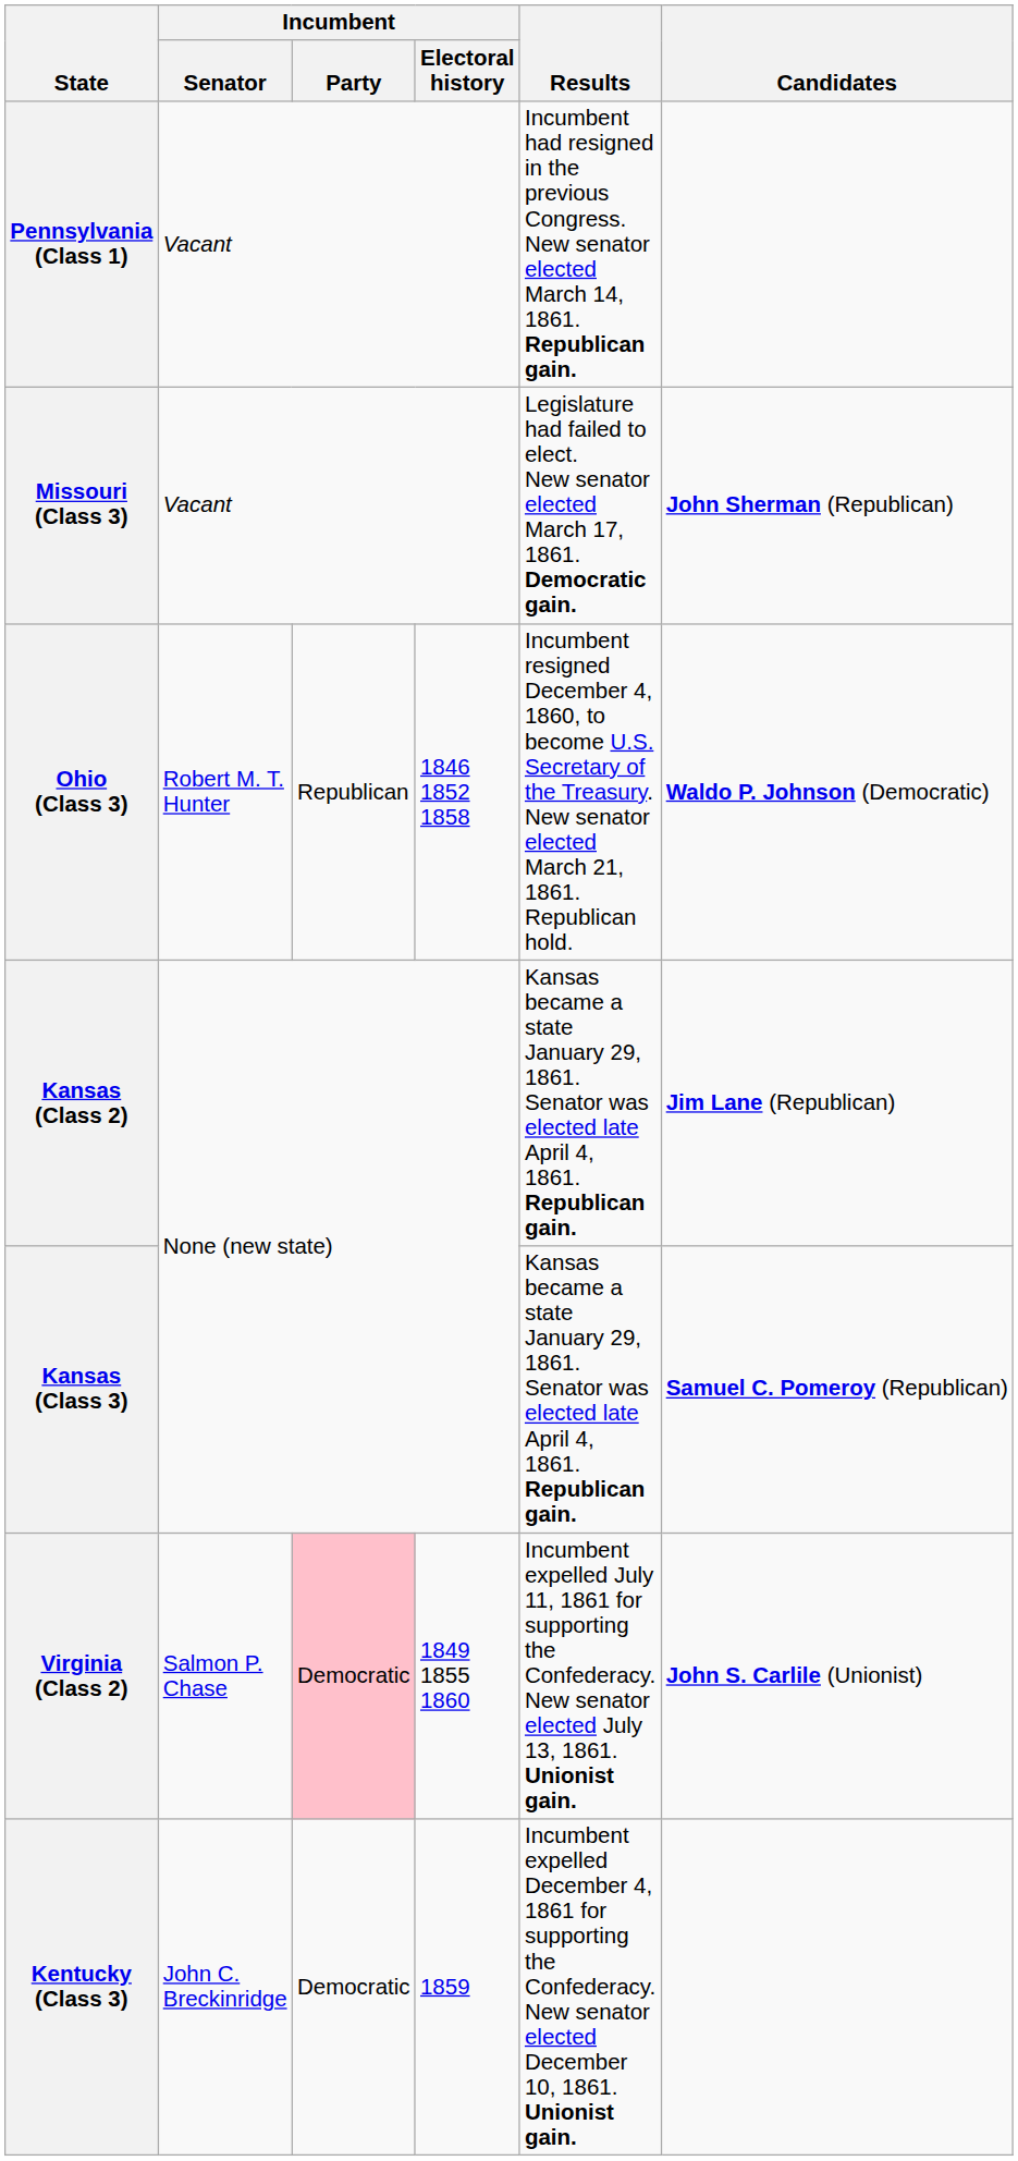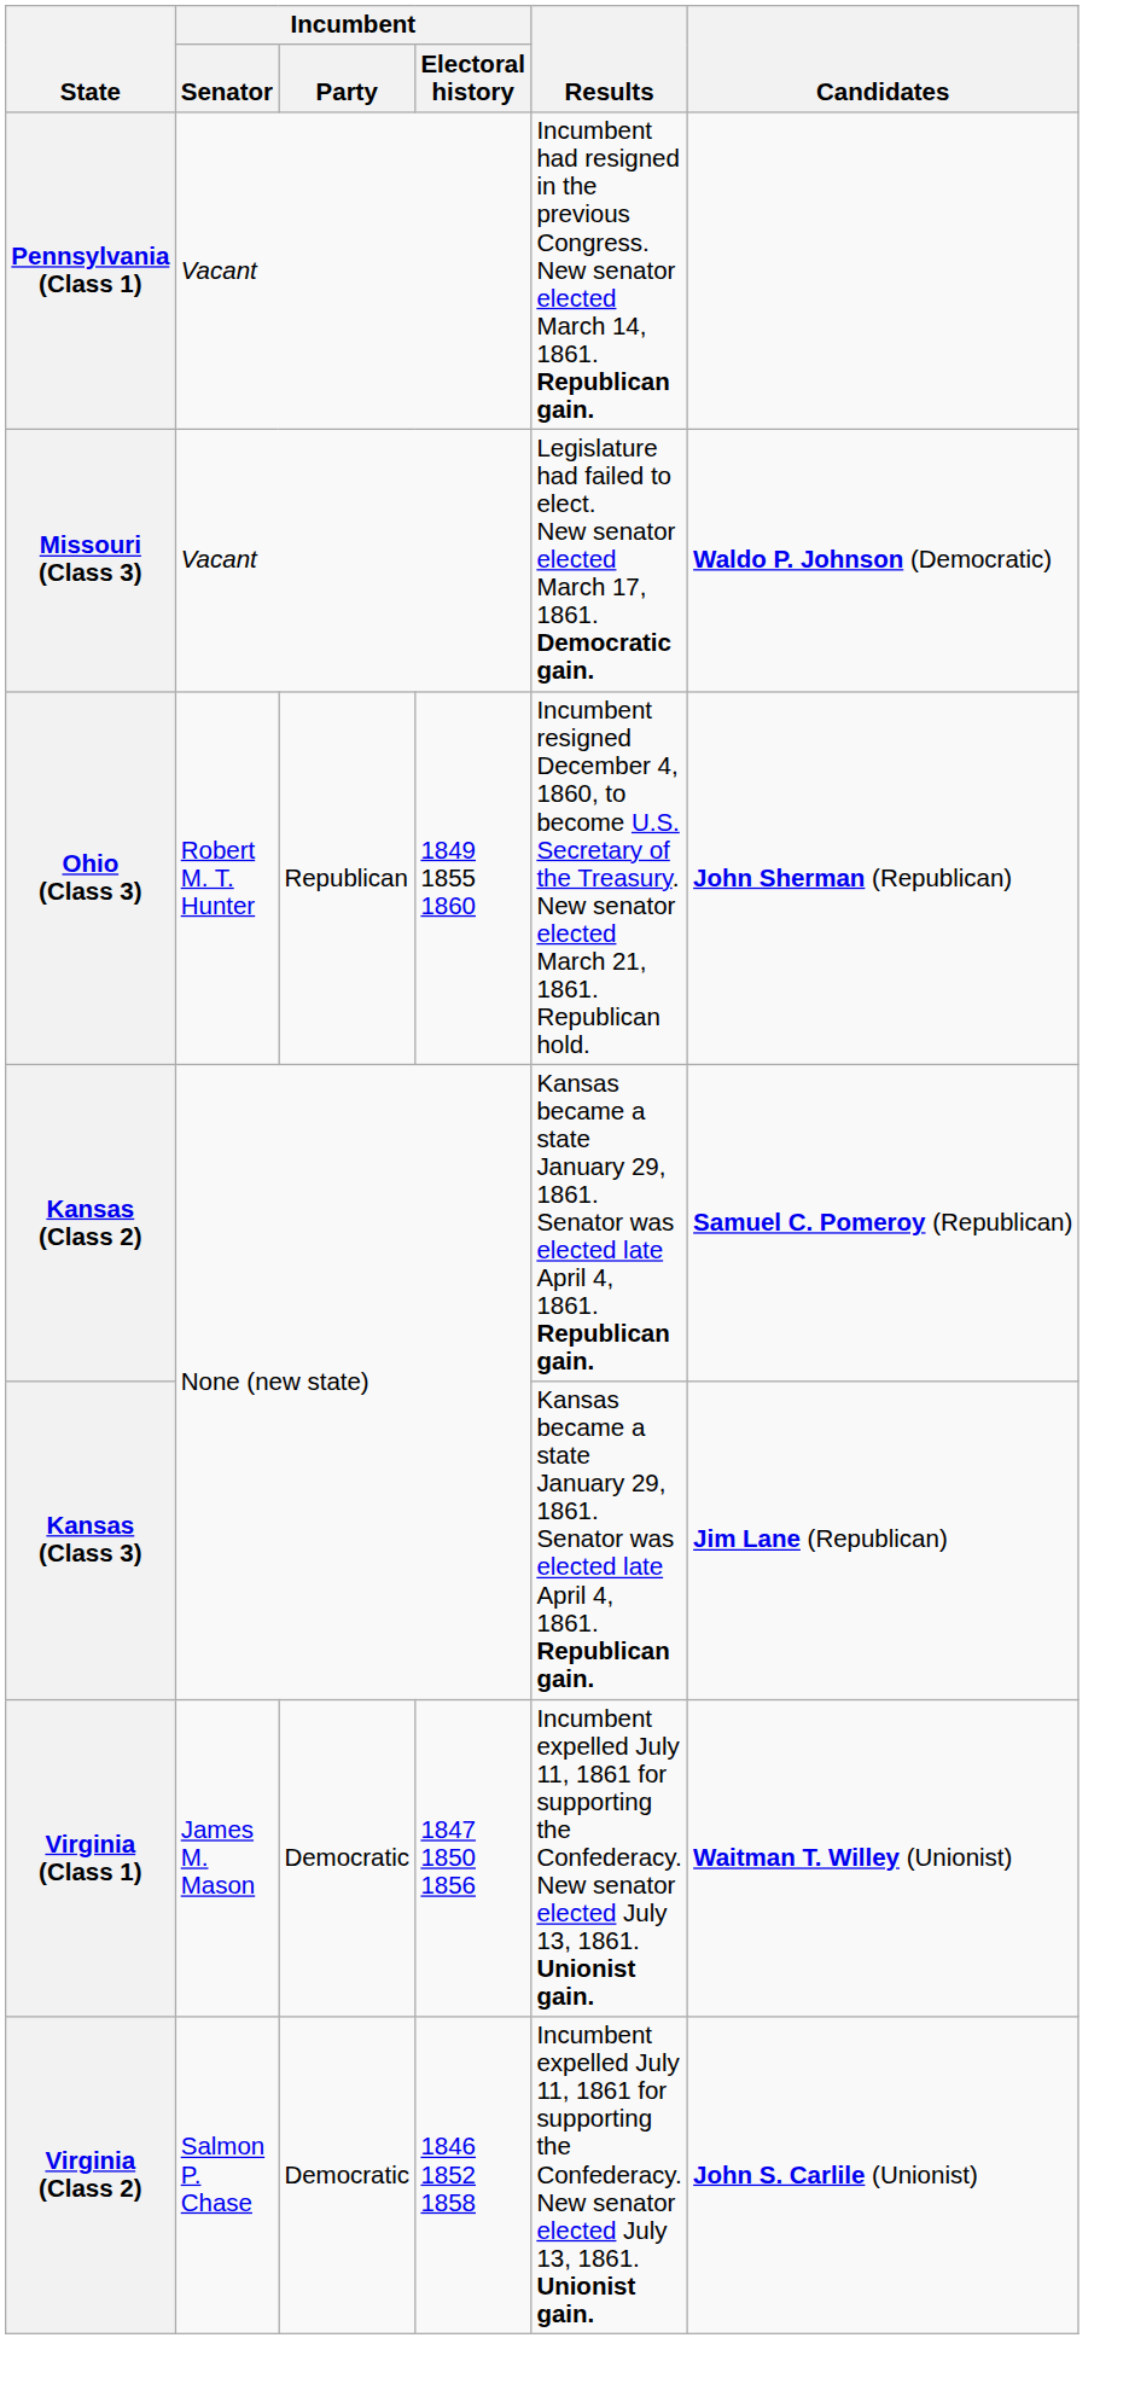 <table class=wikitable>
 <tr valign=bottom>
 <th rowspan=2>State</th>
 <th colspan=3>Incumbent</th>
 <th rowspan=2>Results</th>
 <th rowspan=2>Candidates</th>
 </tr>
 <tr valign=bottom>
 <th>Senator</th>
 <th>Party</th>
 <th>Electoral history</th>
 </tr>
 <tr>
 <th><a href='#'>Pennsylvania</a><br>(Class 1)</th>
 <td colspan=3><em>Vacant</em></td>
 <td>Incumbent had resigned in the previous Congress.<br>New senator <a href='#'>elected</a> March 14, 1861.<br><strong>Republican gain.</strong></td>
 <td nowrap></td>
 </tr>
 <tr>
 <th><a href='#'>Missouri</a><br>(Class 3)</th>
 <td colspan=3><em>Vacant</em></td>
 <td>Legislature had failed to elect.<br>New senator <a href='#'>elected</a> March 17, 1861.<br><strong>Democratic gain.</strong></td>
-<td nowrap><strong> <a href='#'>John Sherman</a></strong> (Republican)<br></td>
+<td nowrap><strong> <a href='#'>Waldo P. Johnson</a></strong> (Democratic)<br></td>
 </tr>
 <tr>
 <th><a href='#'>Ohio</a><br>(Class 3)</th>
 <td><a href='#'>Robert M. T. Hunter</a></td>
 <td>Republican</td>
-<td nowrap><a href='#'>1846</a><br><a href='#'>1852</a><br><a href='#'>1858</a></td>
+<td nowrap><a href='#'>1849</a><br>1855 <br><a href='#'>1860</a></td>
 <td>Incumbent resigned December 4, 1860, to become <a href='#'>U.S. Secretary of the Treasury</a>.<br>New senator <a href='#'>elected</a> March 21, 1861.<br>Republican hold.</td>
-<td nowrap><strong> <a href='#'>Waldo P. Johnson</a></strong> (Democratic)<br></td>
+<td nowrap><strong> <a href='#'>John Sherman</a></strong> (Republican)<br></td>
 </tr>
 <tr>
 <th><a href='#'>Kansas</a><br>(Class 2)</th>
 <td colspan=3 rowspan=2>None (new state)</td>
 <td>Kansas became a state January 29, 1861.<br>Senator was <a href='#'>elected late</a> April 4, 1861.<br><strong>Republican gain.</strong></td>
-<td nowrap><strong> <a href='#'>Jim Lane</a></strong> (Republican)<br></td>
+<td nowrap><strong> <a href='#'>Samuel C. Pomeroy</a></strong> (Republican)<br></td>
 </tr>
 <tr>
 <th><a href='#'>Kansas</a><br>(Class 3)</th>
 <td>Kansas became a state January 29, 1861.<br>Senator was <a href='#'>elected late</a> April 4, 1861.<br><strong>Republican gain.</strong></td>
-<td nowrap><strong> <a href='#'>Samuel C. Pomeroy</a></strong> (Republican)<br></td>
+<td nowrap><strong> <a href='#'>Jim Lane</a></strong> (Republican)<br></td>
+</tr>
+<tr>
+<th><a href='#'>Virginia</a><br>(Class 1)</th>
+<td><a href='#'>James M. Mason</a></td>
+<td>Democratic</td>
+<td nowrap><a href='#'>1847 </a><br><a href='#'>1850</a><br><a href='#'>1856</a></td>
+<td>Incumbent expelled July 11, 1861 for supporting the Confederacy.<br>New senator <a href='#'>elected</a> July 13, 1861.<br><strong>Unionist gain.</strong></td>
+<td nowrap><strong> <a href='#'>Waitman T. Willey</a></strong> (Unionist)<br></td>
 </tr>
 <tr>
 <th><a href='#'>Virginia</a><br>(Class 2)</th>
 <td><a href='#'>Salmon P. Chase</a></td>
-<td style="background: pink;">Democratic</td>
-<td nowrap><a href='#'>1849</a><br>1855 <br><a href='#'>1860</a></td>
+<td>Democratic</td>
+<td nowrap><a href='#'>1846</a><br><a href='#'>1852</a><br><a href='#'>1858</a></td>
 <td>Incumbent expelled July 11, 1861 for supporting the Confederacy.<br>New senator <a href='#'>elected</a> July 13, 1861.<br><strong>Unionist gain.</strong></td>
 <td nowrap><strong> <a href='#'>John S. Carlile</a></strong> (Unionist)<br></td>
 </tr>
-<tr>
-<th><a href='#'>Kentucky</a><br>(Class 3)</th>
-<td><a href='#'>John C. Breckinridge</a></td>
-<td>Democratic</td>
-<td nowrap><a href='#'>1859</a></td>
-<td>Incumbent expelled December 4, 1861 for supporting the Confederacy.<br>New senator <a href='#'>elected</a> December 10, 1861.<br><strong>Unionist gain.</strong></td>
-<td nowrap></td>
-</tr>
 </table>
